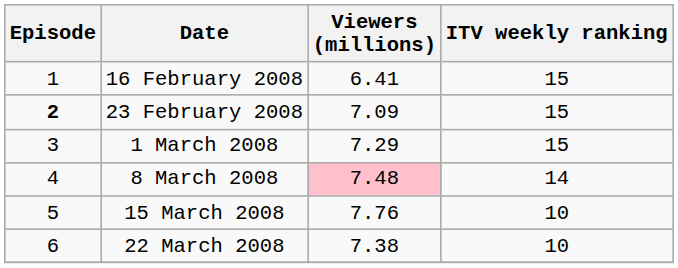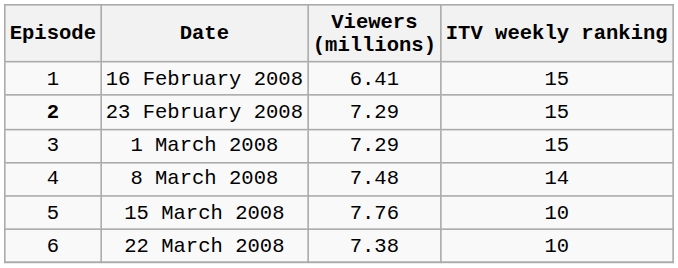 <table class="wikitable" style="text-align:center">
 <tr>
 <th>Episode</th>
 <th>Date</th>
 <th>Viewers<br>(millions)</th>
 <th>ITV weekly ranking</th>
 </tr>
 <tr>
 <td>1</td>
 <td>16 February 2008</td>
 <td>6.41</td>
 <td>15</td>
 </tr>
 <tr>
 <td><strong>2</strong></td>
 <td>23 February 2008</td>
-<td>7.09</td>
+<td>7.29</td>
 <td>15</td>
 </tr>
 <tr>
 <td>3</td>
 <td>1 March 2008</td>
 <td>7.29</td>
 <td>15</td>
 </tr>
 <tr>
 <td>4</td>
 <td>8 March 2008</td>
-<td style="background: pink;">7.48</td>
+<td>7.48</td>
 <td>14</td>
 </tr>
 <tr>
 <td>5</td>
 <td>15 March 2008</td>
 <td>7.76</td>
 <td>10</td>
 </tr>
 <tr>
 <td>6</td>
 <td>22 March 2008</td>
 <td>7.38</td>
 <td>10</td>
 </tr>
 <tr>
 </tr>
 </table>
